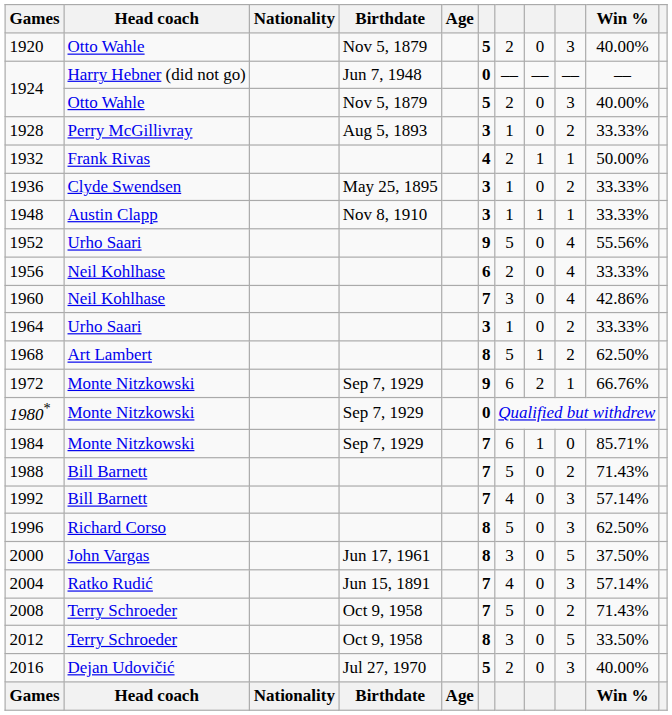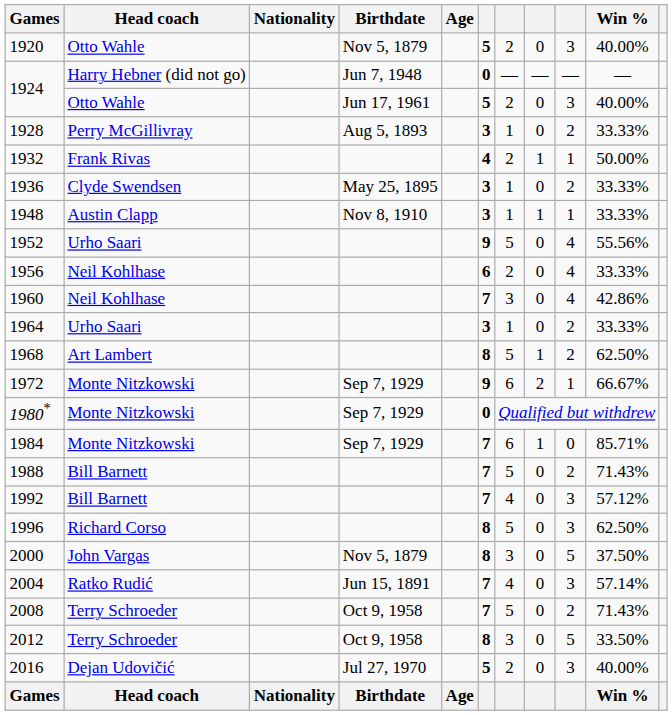 <table class="wikitable sortable" style="text-align: left; font-size: 90%; margin-left: 1em;">
 <tr>
 <th>Games</th>
 <th>Head coach</th>
 <th>Nationality</th>
 <th>Birthdate</th>
 <th>Age</th>
 <th></th>
 <th></th>
 <th></th>
 <th></th>
 <th>Win %</th>
 <th></th>
 </tr>
 <tr>
 <td>1920</td>
 <td data-sort-value="Wahle, Otto"><a href='#'>Otto Wahle</a></td>
 <td></td>
 <td>Nov 5, 1879</td>
 <td></td>
 <td style="text-align: center;"><strong>5</strong></td>
 <td style="text-align: center;">2</td>
 <td style="text-align: center;">0</td>
 <td style="text-align: center;">3</td>
 <td style="text-align: center;">40.00%</td>
 <td></td>
 </tr>
 <tr>
 <td rowspan="2">1924 </td>
 <td data-sort-value="Hebner, Harry"><a href='#'>Harry Hebner</a> (did not go)</td>
 <td></td>
 <td>Jun 7, 1948</td>
 <td></td>
 <td style="text-align: center;"><strong>0</strong></td>
 <td style="text-align: center;">––</td>
 <td style="text-align: center;">––</td>
 <td style="text-align: center;">––</td>
 <td style="text-align: center;">––</td>
 <td></td>
 </tr>
 <tr>
 <td data-sort-value="Wahle, Otto"><a href='#'>Otto Wahle</a></td>
 <td></td>
-<td>Nov 5, 1879</td>
+<td>Jun 17, 1961</td>
 <td></td>
 <td style="text-align: center;"><strong>5</strong></td>
 <td style="text-align: center;">2</td>
 <td style="text-align: center;">0</td>
 <td style="text-align: center;">3</td>
 <td style="text-align: center;">40.00%</td>
 <td></td>
 </tr>
 <tr>
 <td>1928</td>
 <td data-sort-value="McGillivray, Perry"><a href='#'>Perry McGillivray</a></td>
 <td></td>
 <td>Aug 5, 1893</td>
 <td></td>
 <td style="text-align: center;"><strong>3</strong></td>
 <td style="text-align: center;">1</td>
 <td style="text-align: center;">0</td>
 <td style="text-align: center;">2</td>
 <td style="text-align: center;">33.33%</td>
 <td></td>
 </tr>
 <tr>
 <td>1932 </td>
 <td data-sort-value="Rivas, Frank"><a href='#'>Frank Rivas</a></td>
 <td></td>
 <td></td>
 <td></td>
 <td style="text-align: center;"><strong>4</strong></td>
 <td style="text-align: center;">2</td>
 <td style="text-align: center;">1</td>
 <td style="text-align: center;">1</td>
 <td style="text-align: center;">50.00%</td>
 <td></td>
 </tr>
 <tr>
 <td>1936</td>
 <td data-sort-value="Swendsen, Clyde"><a href='#'>Clyde Swendsen</a></td>
 <td></td>
 <td>May 25, 1895</td>
 <td></td>
 <td style="text-align: center;"><strong>3</strong></td>
 <td style="text-align: center;">1</td>
 <td style="text-align: center;">0</td>
 <td style="text-align: center;">2</td>
 <td style="text-align: center;">33.33%</td>
 <td></td>
 </tr>
 <tr>
 <td>1948</td>
 <td data-sort-value="Clapp, Austin"><a href='#'>Austin Clapp</a></td>
 <td></td>
 <td>Nov 8, 1910</td>
 <td></td>
 <td style="text-align: center;"><strong>3</strong></td>
 <td style="text-align: center;">1</td>
 <td style="text-align: center;">1</td>
 <td style="text-align: center;">1</td>
 <td style="text-align: center;">33.33%</td>
 <td></td>
 </tr>
 <tr>
 <td>1952</td>
 <td data-sort-value="Saari, Urho"><a href='#'>Urho Saari</a></td>
 <td></td>
 <td></td>
 <td></td>
 <td style="text-align: center;"><strong>9</strong></td>
 <td style="text-align: center;">5</td>
 <td style="text-align: center;">0</td>
 <td style="text-align: center;">4</td>
 <td style="text-align: center;">55.56%</td>
 <td></td>
 </tr>
 <tr>
 <td>1956</td>
 <td data-sort-value="Kohlhase, Neil"><a href='#'>Neil Kohlhase</a></td>
 <td></td>
 <td></td>
 <td></td>
 <td style="text-align: center;"><strong>6</strong></td>
 <td style="text-align: center;">2</td>
 <td style="text-align: center;">0</td>
 <td style="text-align: center;">4</td>
 <td style="text-align: center;">33.33%</td>
 <td></td>
 </tr>
 <tr>
 <td>1960</td>
 <td data-sort-value="Kohlhase, Neil"><a href='#'>Neil Kohlhase</a></td>
 <td></td>
 <td></td>
 <td></td>
 <td style="text-align: center;"><strong>7</strong></td>
 <td style="text-align: center;">3</td>
 <td style="text-align: center;">0</td>
 <td style="text-align: center;">4</td>
 <td style="text-align: center;">42.86%</td>
 <td></td>
 </tr>
 <tr>
 <td>1964</td>
 <td data-sort-value="Saari, Urho"><a href='#'>Urho Saari</a></td>
 <td></td>
 <td></td>
 <td></td>
 <td style="text-align: center;"><strong>3</strong></td>
 <td style="text-align: center;">1</td>
 <td style="text-align: center;">0</td>
 <td style="text-align: center;">2</td>
 <td style="text-align: center;">33.33%</td>
 <td></td>
 </tr>
 <tr>
 <td>1968</td>
 <td data-sort-value="Lambert, Art"><a href='#'>Art Lambert</a></td>
 <td></td>
 <td></td>
 <td></td>
 <td style="text-align: center;"><strong>8</strong></td>
 <td style="text-align: center;">5</td>
 <td style="text-align: center;">1</td>
 <td style="text-align: center;">2</td>
 <td style="text-align: center;">62.50%</td>
 <td></td>
 </tr>
 <tr>
 <td>1972 </td>
 <td data-sort-value="Nitzkowski, Monte"><a href='#'>Monte Nitzkowski</a></td>
 <td></td>
 <td>Sep 7, 1929</td>
 <td></td>
 <td style="text-align: center;"><strong>9</strong></td>
 <td style="text-align: center;">6</td>
 <td style="text-align: center;">2</td>
 <td style="text-align: center;">1</td>
-<td style="text-align: center;">66.76%</td>
+<td style="text-align: center;">66.67%</td>
 <td></td>
 </tr>
 <tr>
 <td><em>1980</em><sup>*</sup></td>
 <td data-sort-value="Nitzkowski, Monte"><a href='#'>Monte Nitzkowski</a></td>
 <td></td>
 <td>Sep 7, 1929</td>
 <td></td>
 <td style="text-align: center;"><strong>0</strong></td>
 <td colspan="4" style="text-align: center;"><em><a href='#'>Qualified but withdrew</a></em></td>
 <td></td>
 </tr>
 <tr>
 <td>1984 </td>
 <td data-sort-value="Nitzkowski, Monte"><a href='#'>Monte Nitzkowski</a></td>
 <td></td>
 <td>Sep 7, 1929</td>
 <td></td>
 <td style="text-align: center;"><strong>7</strong></td>
 <td style="text-align: center;">6</td>
 <td style="text-align: center;">1</td>
 <td style="text-align: center;">0</td>
 <td style="text-align: center;">85.71%</td>
 <td></td>
 </tr>
 <tr>
 <td>1988 </td>
 <td data-sort-value="Barnett, Bill"><a href='#'>Bill Barnett</a></td>
 <td></td>
 <td></td>
 <td></td>
 <td style="text-align: center;"><strong>7</strong></td>
 <td style="text-align: center;">5</td>
 <td style="text-align: center;">0</td>
 <td style="text-align: center;">2</td>
 <td style="text-align: center;">71.43%</td>
 <td></td>
 </tr>
 <tr>
 <td>1992</td>
 <td data-sort-value="Barnett, Bill"><a href='#'>Bill Barnett</a></td>
 <td></td>
 <td></td>
 <td></td>
 <td style="text-align: center;"><strong>7</strong></td>
 <td style="text-align: center;">4</td>
 <td style="text-align: center;">0</td>
 <td style="text-align: center;">3</td>
-<td style="text-align: center;">57.14%</td>
+<td style="text-align: center;">57.12%</td>
 <td></td>
 </tr>
 <tr>
 <td>1996</td>
 <td data-sort-value="Corso, Richard"><a href='#'>Richard Corso</a></td>
 <td></td>
 <td></td>
 <td></td>
 <td style="text-align: center;"><strong>8</strong></td>
 <td style="text-align: center;">5</td>
 <td style="text-align: center;">0</td>
 <td style="text-align: center;">3</td>
 <td style="text-align: center;">62.50%</td>
 <td></td>
 </tr>
 <tr>
 <td>2000</td>
 <td data-sort-value="Vargas, John"><a href='#'>John Vargas</a></td>
 <td></td>
-<td>Jun 17, 1961</td>
+<td>Nov 5, 1879</td>
 <td></td>
 <td style="text-align: center;"><strong>8</strong></td>
 <td style="text-align: center;">3</td>
 <td style="text-align: center;">0</td>
 <td style="text-align: center;">5</td>
 <td style="text-align: center;">37.50%</td>
 <td></td>
 </tr>
 <tr>
 <td>2004</td>
 <td data-sort-value="Rudić, Ratko"><a href='#'>Ratko Rudić</a></td>
 <td></td>
 <td>Jun 15, 1891</td>
 <td></td>
 <td style="text-align: center;"><strong>7</strong></td>
 <td style="text-align: center;">4</td>
 <td style="text-align: center;">0</td>
 <td style="text-align: center;">3</td>
 <td style="text-align: center;">57.14%</td>
 <td></td>
 </tr>
 <tr>
 <td>2008 </td>
 <td data-sort-value="Schroeder, Terry"><a href='#'>Terry Schroeder</a></td>
 <td></td>
 <td>Oct 9, 1958</td>
 <td></td>
 <td style="text-align: center;"><strong>7</strong></td>
 <td style="text-align: center;">5</td>
 <td style="text-align: center;">0</td>
 <td style="text-align: center;">2</td>
 <td style="text-align: center;">71.43%</td>
 <td></td>
 </tr>
 <tr>
 <td>2012</td>
 <td data-sort-value="Schroeder, Terry"><a href='#'>Terry Schroeder</a></td>
 <td></td>
 <td>Oct 9, 1958</td>
 <td></td>
 <td style="text-align: center;"><strong>8</strong></td>
 <td style="text-align: center;">3</td>
 <td style="text-align: center;">0</td>
 <td style="text-align: center;">5</td>
 <td style="text-align: center;">33.50%</td>
 <td></td>
 </tr>
 <tr>
 <td>2016</td>
 <td data-sort-value="Udovičić, Dejan"><a href='#'>Dejan Udovičić</a></td>
 <td></td>
 <td>Jul 27, 1970</td>
 <td></td>
 <td style="text-align: center;"><strong>5</strong></td>
 <td style="text-align: center;">2</td>
 <td style="text-align: center;">0</td>
 <td style="text-align: center;">3</td>
 <td style="text-align: center;">40.00%</td>
 <td></td>
 </tr>
 <tr>
 <th>Games</th>
 <th>Head coach</th>
 <th>Nationality</th>
 <th>Birthdate</th>
 <th>Age</th>
 <th></th>
 <th></th>
 <th></th>
 <th></th>
 <th>Win %</th>
 <th></th>
 </tr>
 </table>
